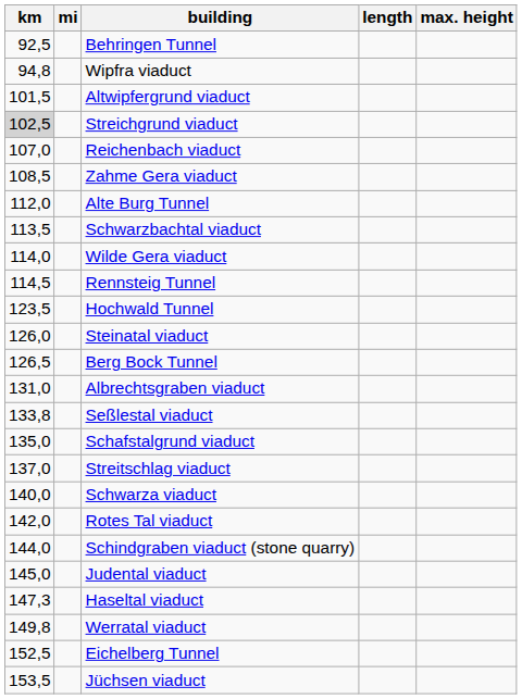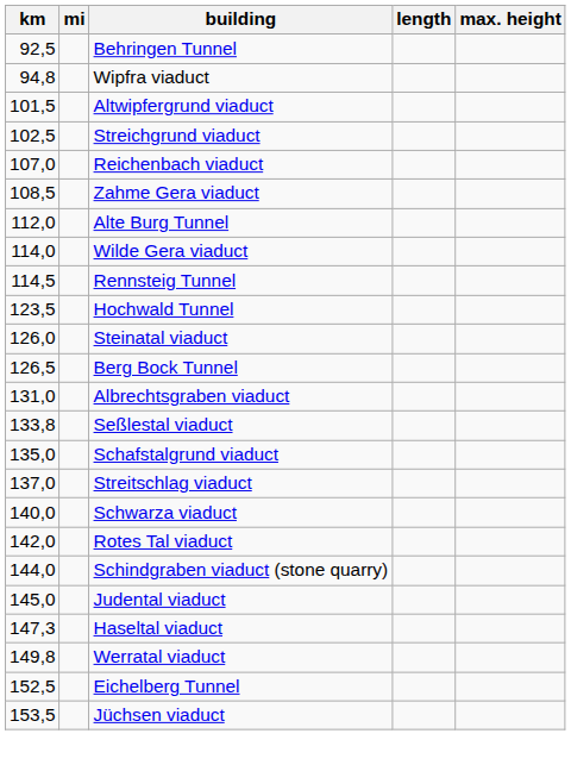 <table class="wikitable" style="text-align:right">
 <tr class="hintergrundfarbe6">
 <th>km</th>
 <th>mi</th>
 <th>building</th>
 <th>length</th>
 <th>max. height</th>
 </tr>
 <tr>
 <td>92,5</td>
 <td></td>
 <td style="text-align:left"> <a href='#'>Behringen Tunnel</a></td>
 <td></td>
 <td></td>
 </tr>
 <tr>
 <td>94,8</td>
 <td></td>
 <td style="text-align:left"> Wipfra viaduct</td>
 <td></td>
 <td></td>
 </tr>
 <tr>
 <td>101,5</td>
 <td></td>
 <td style="text-align:left"> <a href='#'>Altwipfergrund viaduct</a></td>
 <td><br></td>
 <td></td>
 </tr>
 <tr>
-<td style="background: lightgrey;">102,5</td>
+<td>102,5</td>
 <td></td>
 <td style="text-align:left"> <a href='#'>Streichgrund viaduct</a></td>
 <td><br></td>
 <td></td>
 </tr>
 <tr>
 <td>107,0</td>
 <td></td>
 <td style="text-align:left"><a href='#'>Reichenbach viaduct</a></td>
 <td></td>
 <td></td>
 </tr>
 <tr>
 <td>108,5</td>
 <td></td>
 <td style="text-align:left"> <a href='#'>Zahme Gera viaduct</a></td>
 <td></td>
 <td></td>
 </tr>
 <tr>
 <td>112,0</td>
 <td></td>
 <td style="text-align:left"> <a href='#'>Alte Burg Tunnel</a></td>
-<td><br></td>
-<td></td>
-</tr>
-<tr>
-<td>113,5</td>
-<td></td>
-<td style="text-align:left"> <a href='#'>Schwarzbachtal viaduct</a></td>
 <td><br></td>
 <td></td>
 </tr>
 <tr>
 <td>114,0</td>
 <td></td>
 <td style="text-align:left"> <a href='#'>Wilde Gera viaduct</a></td>
 <td></td>
 <td></td>
 </tr>
 <tr>
 <td>114,5</td>
 <td></td>
 <td style="text-align:left"> <a href='#'>Rennsteig Tunnel</a></td>
 <td><br></td>
 <td></td>
 </tr>
 <tr>
 <td>123,5</td>
 <td></td>
 <td style="text-align:left"> <a href='#'>Hochwald Tunnel</a></td>
 <td></td>
 <td></td>
 </tr>
 <tr>
 <td>126,0</td>
 <td></td>
 <td style="text-align:left"> <a href='#'>Steinatal viaduct</a></td>
 <td></td>
 <td></td>
 </tr>
 <tr>
 <td>126,5</td>
 <td></td>
 <td style="text-align:left"> <a href='#'>Berg Bock Tunnel</a></td>
 <td><br></td>
 <td></td>
 </tr>
 <tr>
 <td>131,0</td>
 <td></td>
 <td style="text-align:left"> <a href='#'>Albrechtsgraben viaduct</a></td>
 <td></td>
 <td></td>
 </tr>
 <tr>
 <td>133,8</td>
 <td></td>
 <td style="text-align:left"> <a href='#'>Seßlestal viaduct</a></td>
 <td></td>
 <td></td>
 </tr>
 <tr>
 <td>135,0</td>
 <td></td>
 <td style="text-align:left"> <a href='#'>Schafstalgrund viaduct</a></td>
 <td></td>
 <td></td>
 </tr>
 <tr>
 <td>137,0</td>
 <td></td>
 <td style="text-align:left"> <a href='#'>Streitschlag viaduct</a></td>
 <td></td>
 <td></td>
 </tr>
 <tr>
 <td>140,0</td>
 <td></td>
 <td style="text-align:left"> <a href='#'>Schwarza viaduct</a></td>
 <td></td>
 <td></td>
 </tr>
 <tr>
 <td>142,0</td>
 <td></td>
 <td style="text-align:left"> <a href='#'>Rotes Tal viaduct</a></td>
 <td></td>
 <td></td>
 </tr>
 <tr>
 <td>144,0</td>
 <td></td>
 <td style="text-align:left"> <a href='#'>Schindgraben viaduct</a> (stone quarry)</td>
 <td></td>
 <td></td>
 </tr>
 <tr>
 <td>145,0</td>
 <td></td>
 <td style="text-align:left"> <a href='#'>Judental viaduct</a></td>
 <td></td>
 <td></td>
 </tr>
 <tr>
 <td>147,3</td>
 <td></td>
 <td style="text-align:left"> <a href='#'>Haseltal viaduct</a></td>
 <td><br></td>
 <td></td>
 </tr>
 <tr>
 <td>149,8</td>
 <td></td>
 <td style="text-align:left"> <a href='#'>Werratal viaduct</a></td>
 <td></td>
 <td></td>
 </tr>
 <tr>
 <td>152,5</td>
 <td></td>
 <td style="text-align:left"> <a href='#'>Eichelberg Tunnel</a></td>
 <td><br></td>
 <td></td>
 </tr>
 <tr>
 <td>153,5</td>
 <td></td>
 <td style="text-align:left"> <a href='#'>Jüchsen viaduct</a></td>
 <td></td>
 <td></td>
 </tr>
 </table>
